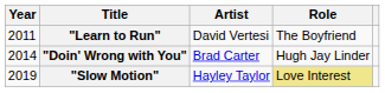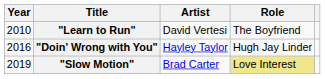 <table class="wikitable plainrowheaders sortable">
 <tr>
 <th scope="col">Year</th>
 <th scope="col">Title</th>
 <th scope="col">Artist</th>
 <th scope="col">Role</th>
 <th scope="col" class="unsortable"></th>
 </tr>
 <tr>
-<td>2011</td>
+<td>2010</td>
 <th scope="row">"Learn to Run"</th>
 <td>David Vertesi</td>
 <td>The Boyfriend</td>
 <td style="text-align:center;"></td>
 </tr>
 <tr>
-<td>2014</td>
+<td>2016</td>
 <th scope="row">"Doin' Wrong with You"</th>
-<td><a href='#'>Brad Carter</a></td>
+<td><a href='#'>Hayley Taylor</a></td>
 <td>Hugh Jay Linder</td>
 <td style="text-align:center;"></td>
 </tr>
 <tr>
 <td>2019</td>
 <th scope="row">"Slow Motion"</th>
-<td><a href='#'>Hayley Taylor</a></td>
+<td><a href='#'>Brad Carter</a></td>
 <td style="background: khaki;">Love Interest</td>
 <td style="text-align:center;"></td>
 </tr>
 </table>
